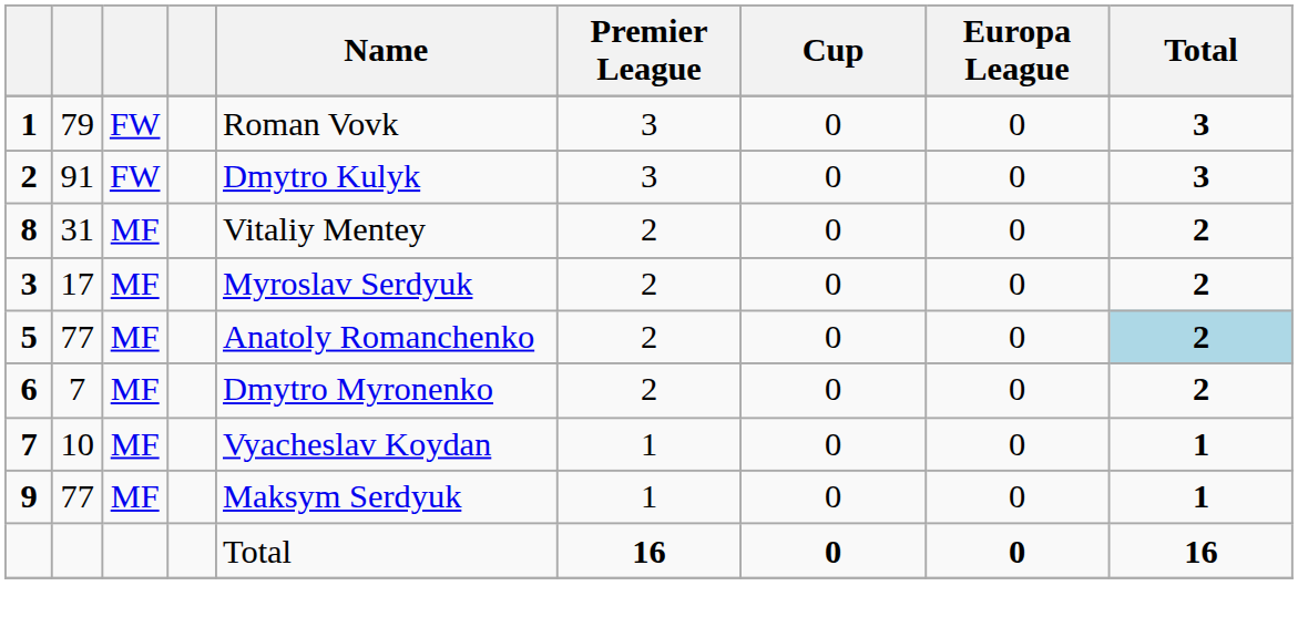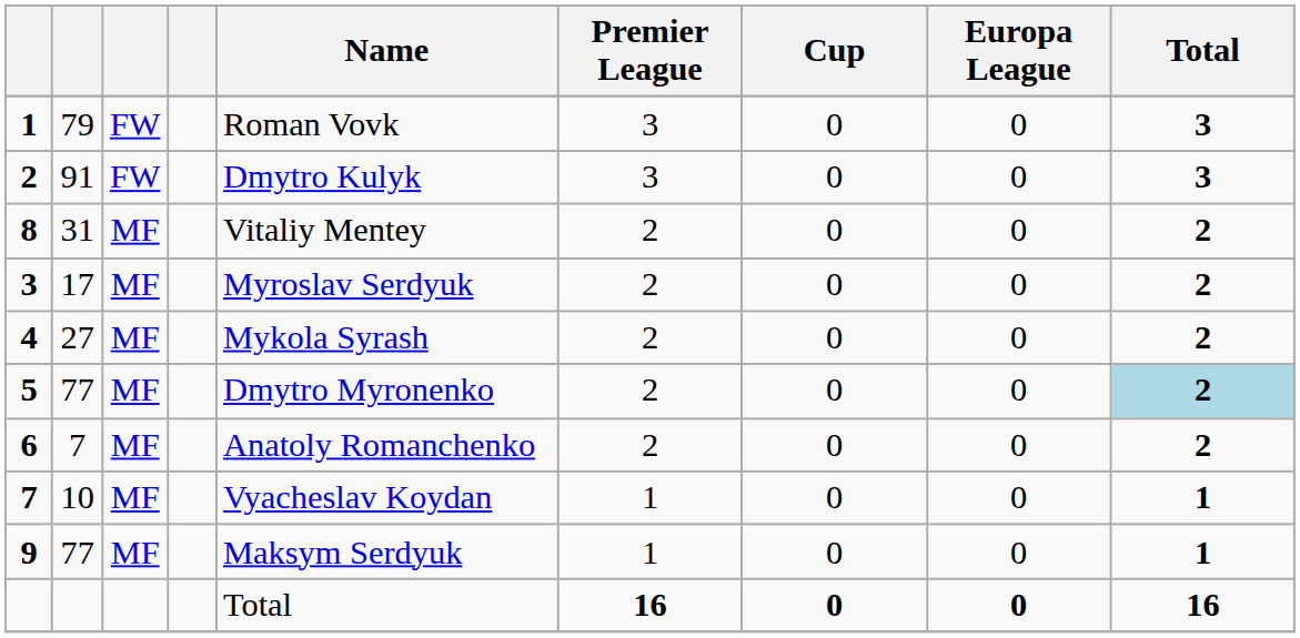 <table class="wikitable" style="text-align:center">
 <tr>
 <th width=15></th>
 <th width=15></th>
 <th width=15></th>
 <th width=15></th>
 <th width=155>Name</th>
 <th width=80><strong>Premier League</strong></th>
 <th width=80><strong>Cup</strong></th>
 <th width=80><strong>Europa League</strong></th>
 <th width=80>Total</th>
 </tr>
 <tr>
 </tr>
 <tr>
 <td><strong>1</strong></td>
 <td>79</td>
 <td><a href='#'>FW</a></td>
 <td></td>
 <td align=left>Roman Vovk</td>
 <td>3</td>
 <td>0</td>
 <td>0</td>
 <td><strong>3</strong></td>
 </tr>
 <tr>
 <td><strong>2</strong></td>
 <td>91</td>
 <td><a href='#'>FW</a></td>
 <td></td>
 <td align=left><a href='#'>Dmytro Kulyk</a></td>
 <td>3</td>
 <td>0</td>
 <td>0</td>
 <td><strong>3</strong></td>
 </tr>
 <tr>
 <td><strong>8</strong></td>
 <td>31</td>
 <td><a href='#'>MF</a></td>
 <td></td>
 <td align=left>Vitaliy Mentey</td>
 <td>2</td>
 <td>0</td>
 <td>0</td>
 <td><strong>2</strong></td>
 </tr>
 <tr>
 <td><strong>3</strong></td>
 <td>17</td>
 <td><a href='#'>MF</a></td>
 <td></td>
 <td align=left><a href='#'>Myroslav Serdyuk</a></td>
 <td>2</td>
 <td>0</td>
 <td>0</td>
 <td><strong>2</strong></td>
 </tr>
 <tr>
+<td><strong>4</strong></td>
+<td>27</td>
+<td><a href='#'>MF</a></td>
+<td></td>
+<td align=left><a href='#'>Mykola Syrash</a></td>
+<td>2</td>
+<td>0</td>
+<td>0</td>
+<td><strong>2</strong></td>
+</tr>
+<tr>
 <td><strong>5</strong></td>
 <td>77</td>
 <td><a href='#'>MF</a></td>
 <td></td>
-<td align=left><a href='#'>Anatoly Romanchenko</a></td>
+<td align=left><a href='#'>Dmytro Myronenko</a></td>
 <td>2</td>
 <td>0</td>
 <td>0</td>
 <td style="background: lightblue;"><strong>2</strong></td>
 </tr>
 <tr>
 <td><strong>6</strong></td>
 <td>7</td>
 <td><a href='#'>MF</a></td>
 <td></td>
-<td align=left><a href='#'>Dmytro Myronenko</a></td>
+<td align=left><a href='#'>Anatoly Romanchenko</a></td>
 <td>2</td>
 <td>0</td>
 <td>0</td>
 <td><strong>2</strong></td>
 </tr>
 <tr>
 <td><strong>7</strong></td>
 <td>10</td>
 <td><a href='#'>MF</a></td>
 <td></td>
 <td align=left><a href='#'>Vyacheslav Koydan</a></td>
 <td>1</td>
 <td>0</td>
 <td>0</td>
 <td><strong>1</strong></td>
 </tr>
 <tr>
 <td><strong>9</strong></td>
 <td>77</td>
 <td><a href='#'>MF</a></td>
 <td></td>
 <td align=left><a href='#'>Maksym Serdyuk</a></td>
 <td>1</td>
 <td>0</td>
 <td>0</td>
 <td><strong>1</strong></td>
 </tr>
 <tr>
 <td></td>
 <td></td>
 <td></td>
 <td></td>
 <td align=left>Total</td>
 <td><strong>16</strong></td>
 <td><strong>0</strong></td>
 <td><strong>0</strong></td>
 <td><strong>16</strong></td>
 </tr>
 <tr>
 </tr>
 </table>
